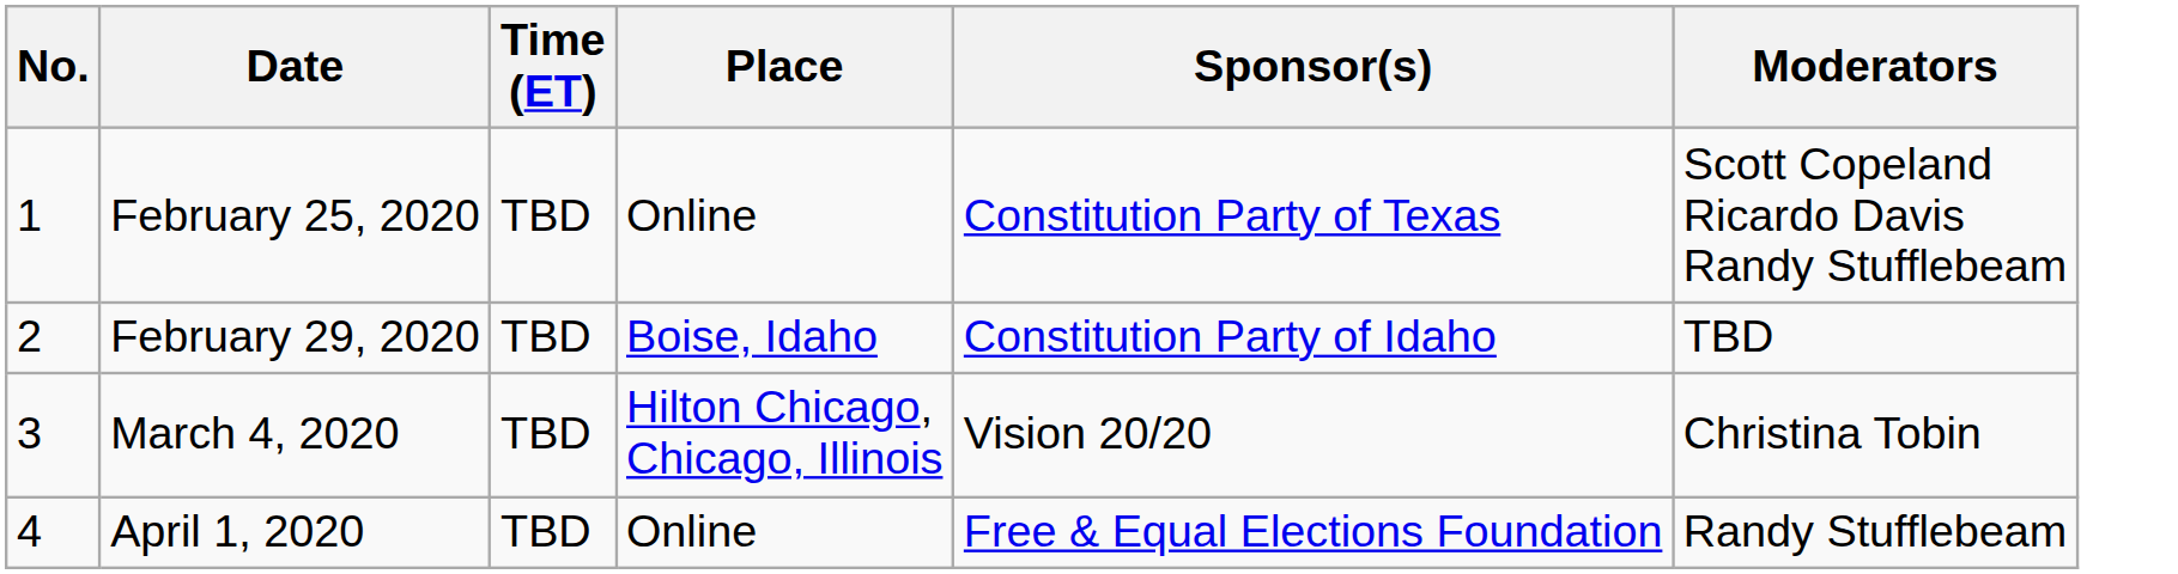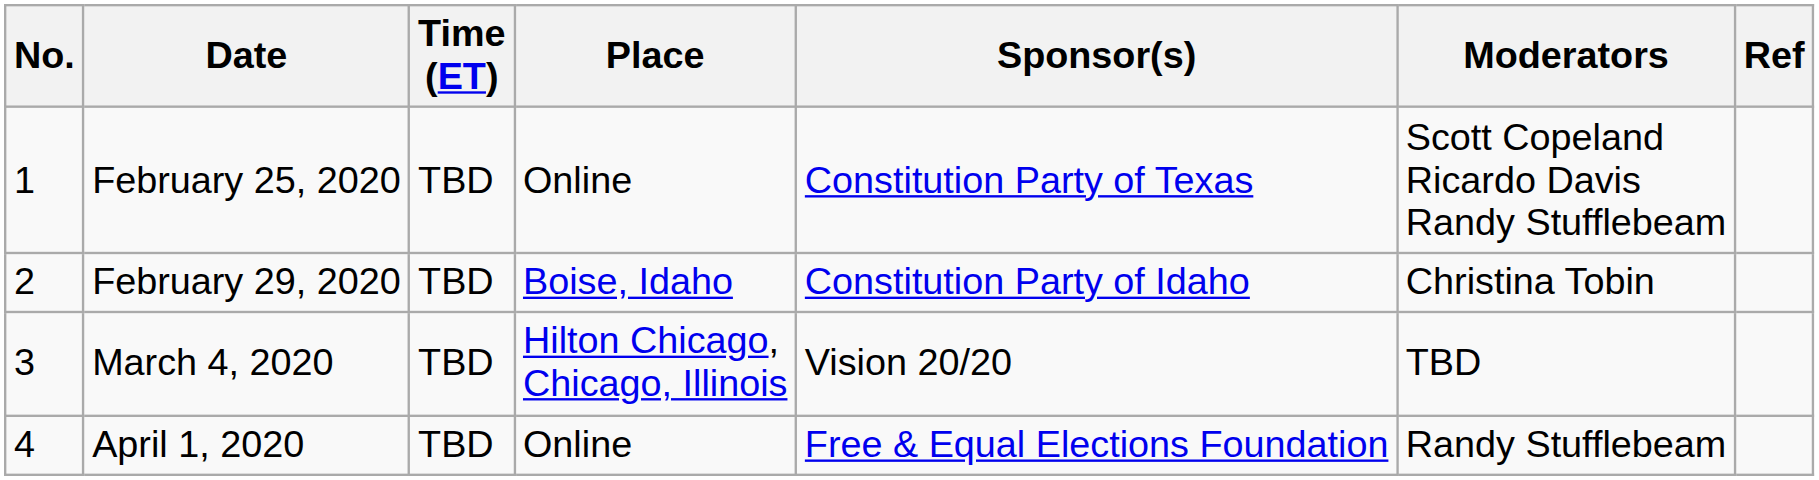 <table class="wikitable">
 <tr>
 <th>No.</th>
 <th>Date</th>
 <th>Time<br>(<a href='#'>ET</a>)</th>
 <th>Place</th>
 <th>Sponsor(s)</th>
 <th>Moderators</th>
+<th>Ref</th>
 </tr>
 <tr>
 <td>1</td>
 <td>February 25, 2020</td>
 <td>TBD</td>
 <td>Online</td>
 <td><a href='#'>Constitution Party of Texas</a></td>
 <td>Scott Copeland<br>Ricardo Davis<br>Randy Stufflebeam</td>
+<td></td>
 </tr>
 <tr>
 <td>2</td>
 <td>February 29, 2020</td>
 <td>TBD</td>
 <td><a href='#'>Boise, Idaho</a></td>
 <td><a href='#'>Constitution Party of Idaho</a></td>
-<td>TBD</td>
+<td>Christina Tobin</td>
+<td></td>
 </tr>
 <tr>
 <td>3</td>
 <td>March 4, 2020</td>
 <td>TBD</td>
 <td><a href='#'>Hilton Chicago</a>,<br><a href='#'>Chicago, Illinois</a></td>
 <td>Vision 20/20</td>
-<td>Christina Tobin</td>
+<td>TBD</td>
+<td></td>
 </tr>
 <tr>
 <td>4</td>
 <td>April 1, 2020</td>
 <td>TBD</td>
 <td>Online</td>
 <td><a href='#'>Free & Equal Elections Foundation</a></td>
 <td>Randy Stufflebeam</td>
+<td></td>
 </tr>
 </table>
